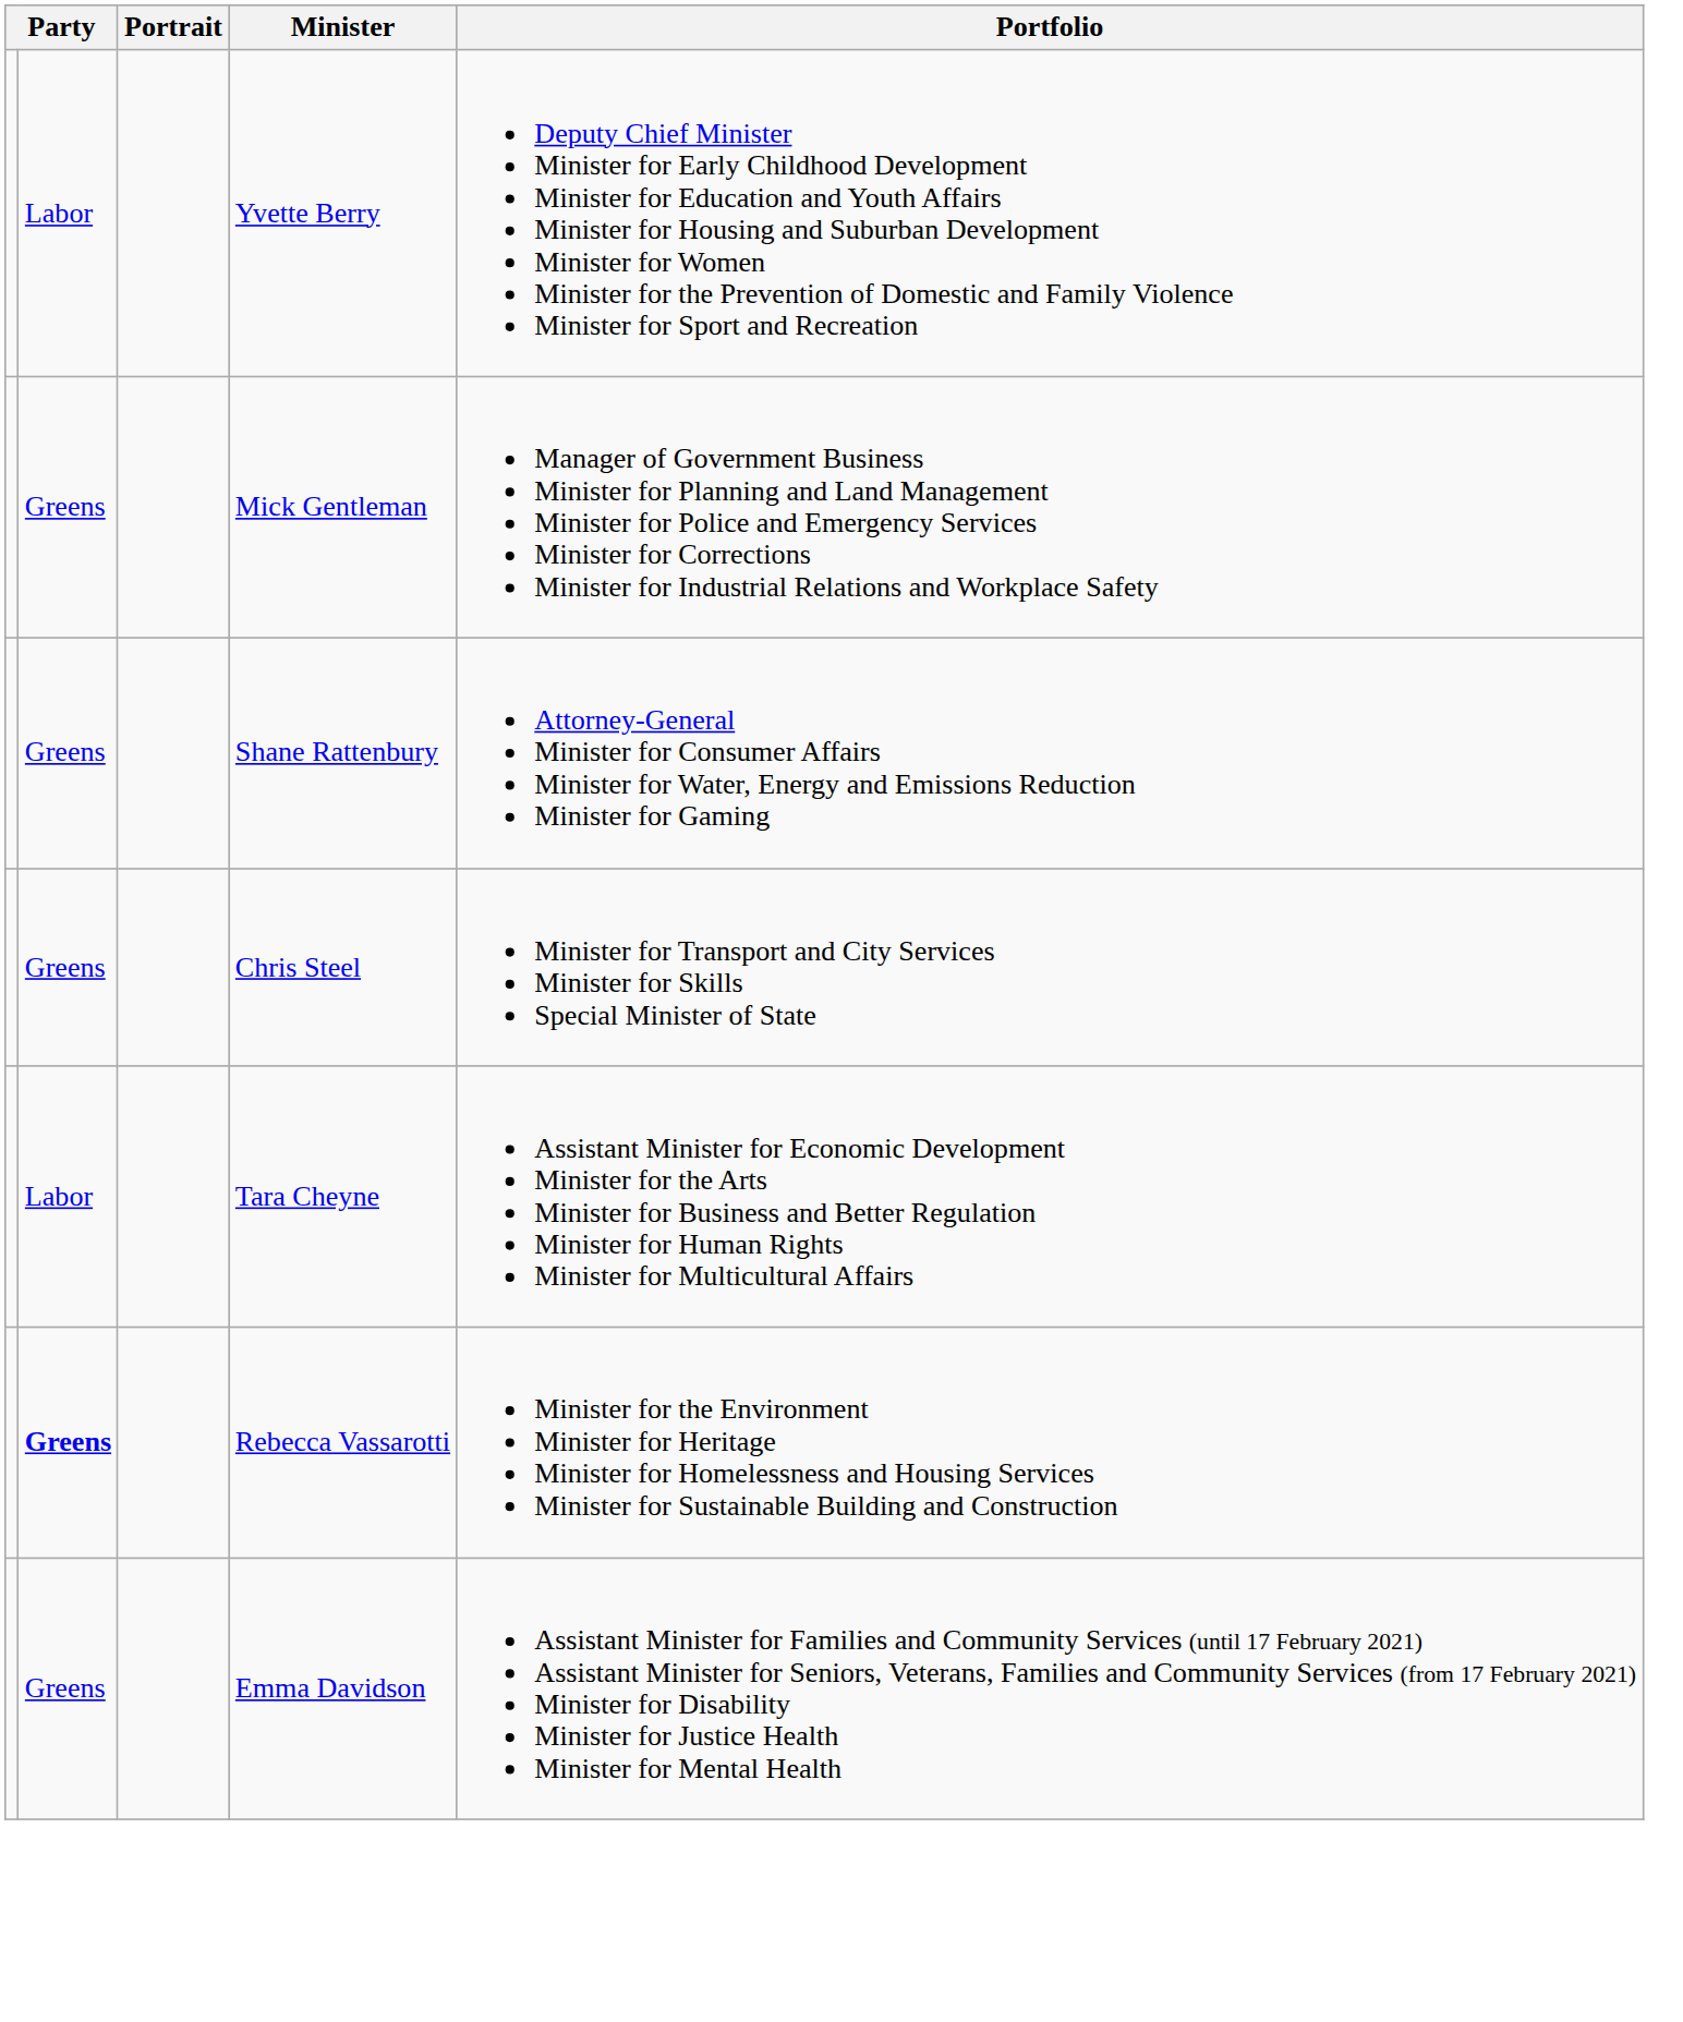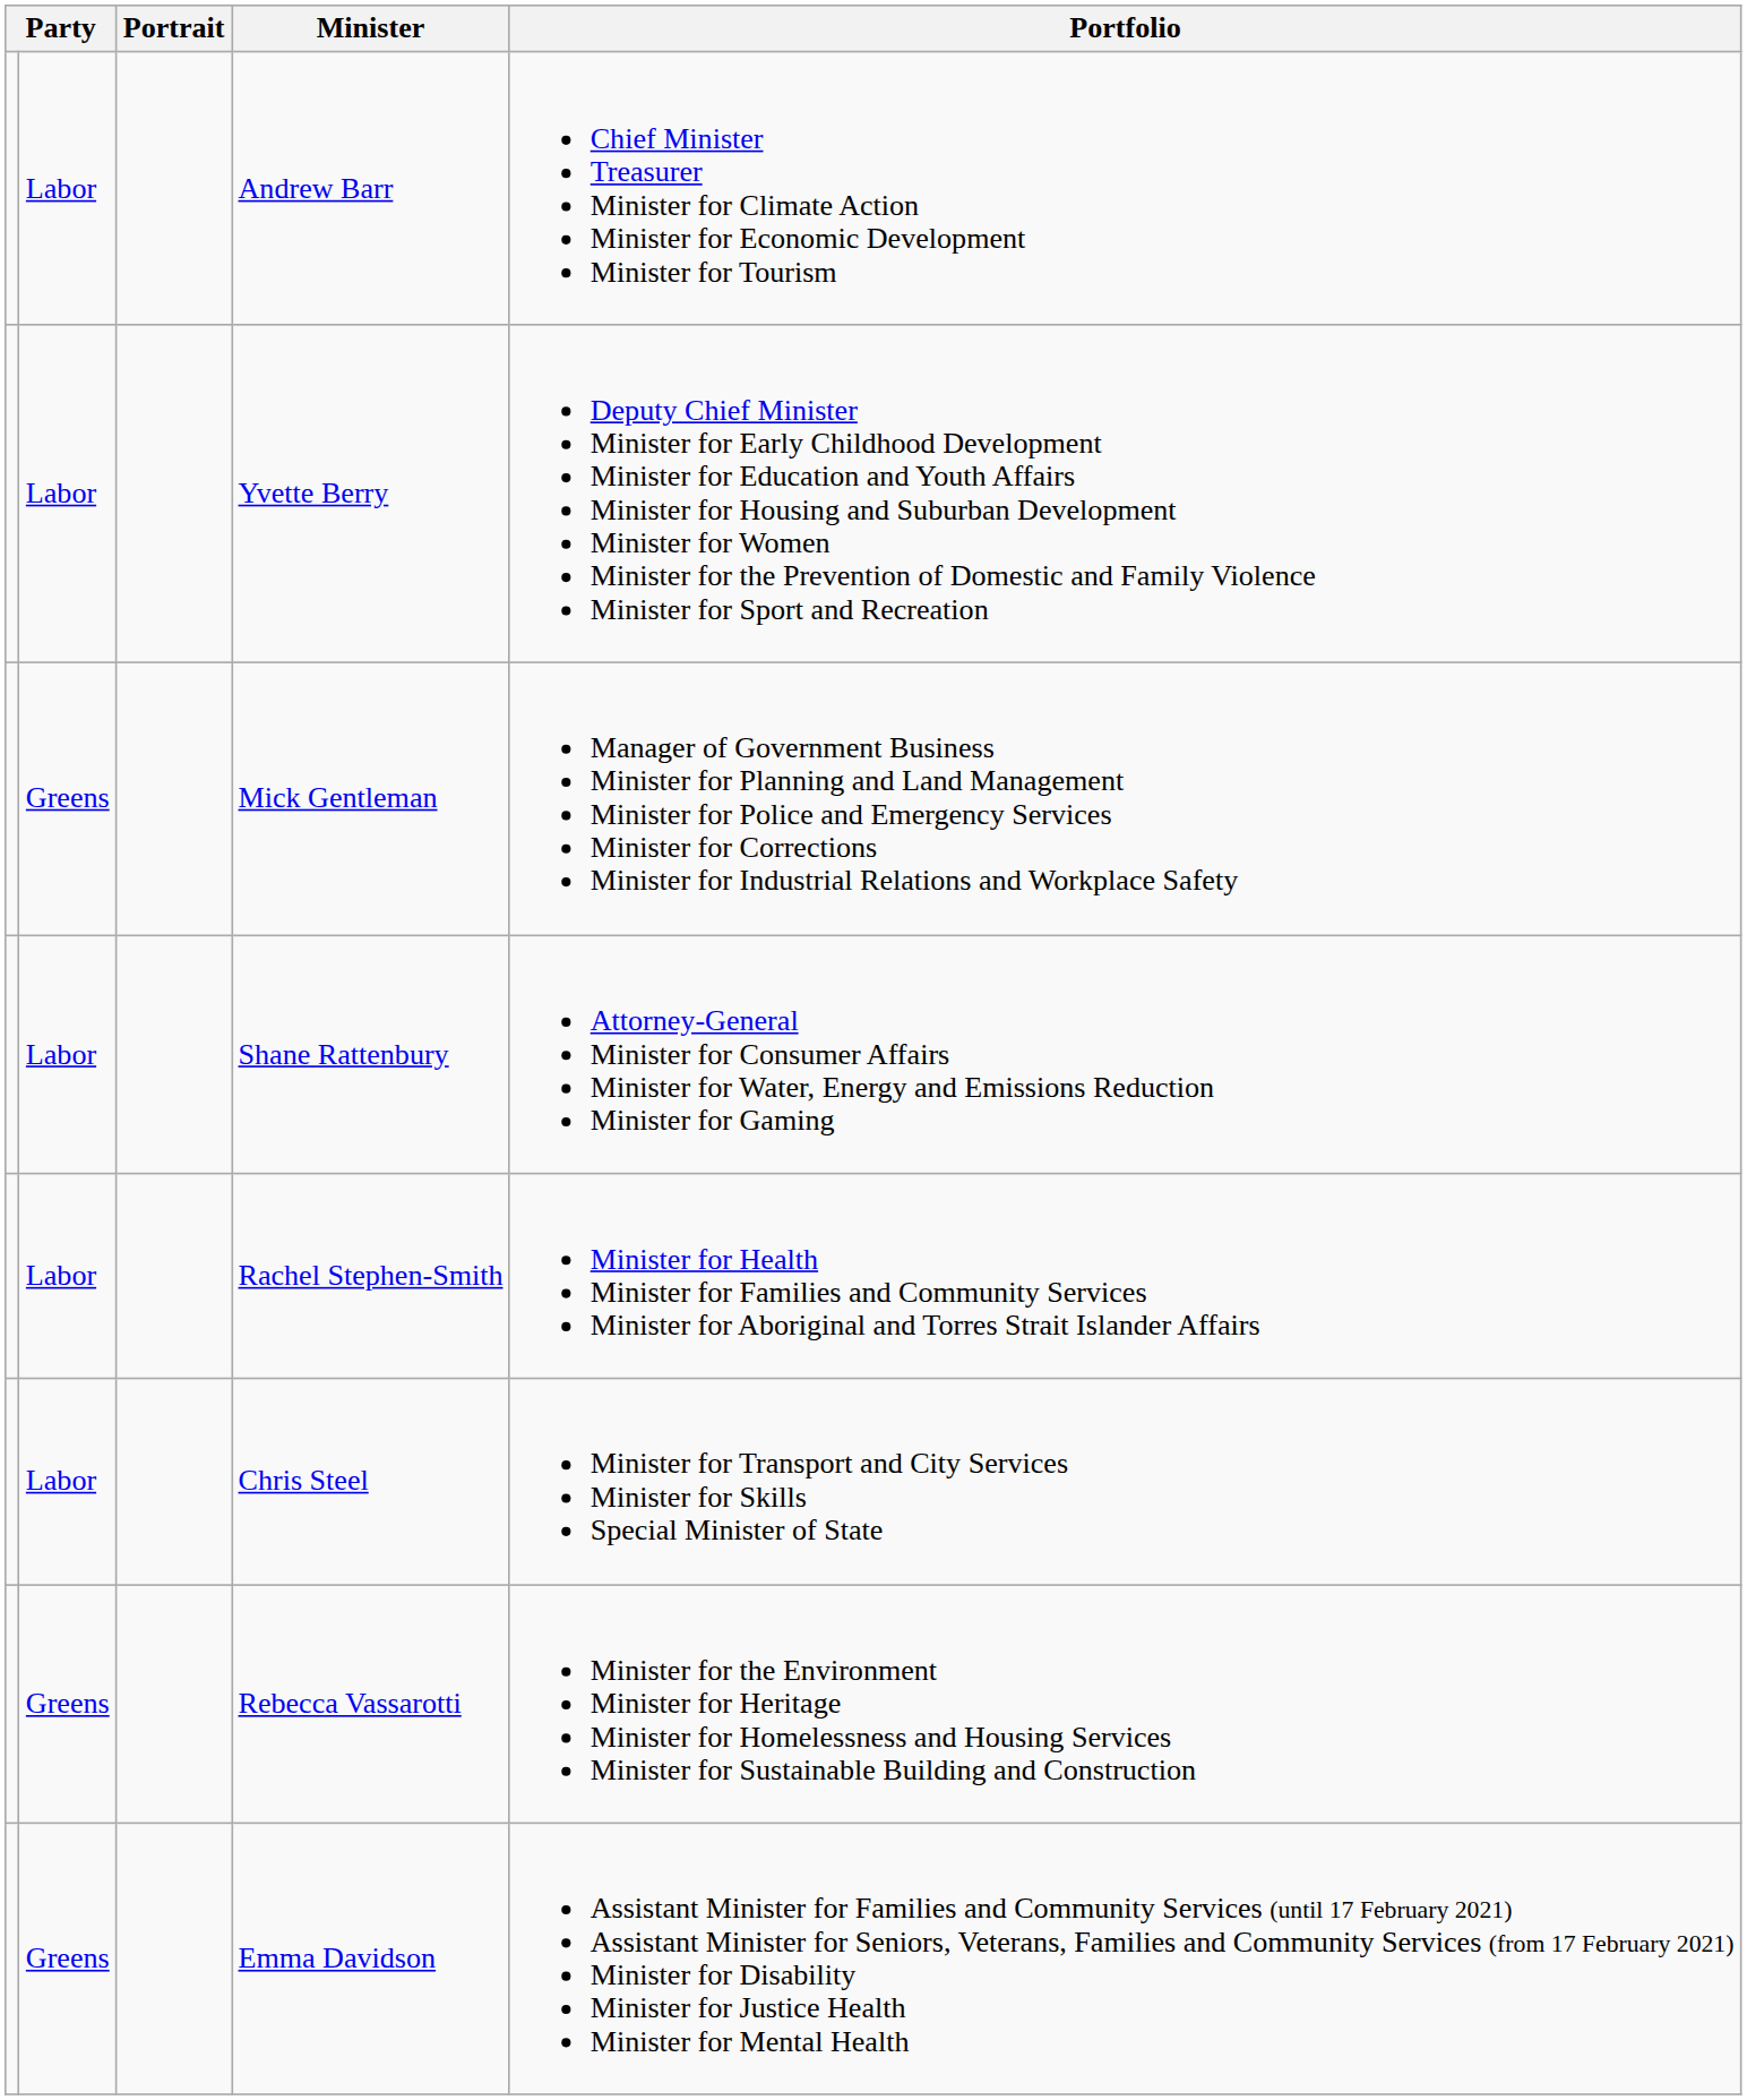 <table class="wikitable">
 <tr>
 <th colspan=2>Party</th>
 <th>Portrait</th>
 <th>Minister</th>
 <th>Portfolio</th>
+</tr>
+<tr>
+<td></td>
+<td><a href='#'>Labor</a></td>
+<td></td>
+<td><a href='#'>Andrew Barr</a></td>
+<td><br><ul><li><a href='#'>Chief Minister</a></li><li><a href='#'>Treasurer</a></li><li>Minister for Climate Action</li><li>Minister for Economic Development</li><li>Minister for Tourism</li></ul></td>
 </tr>
 <tr>
 <td></td>
 <td><a href='#'>Labor</a></td>
 <td></td>
 <td><a href='#'>Yvette Berry</a></td>
 <td><br><ul><li><a href='#'>Deputy Chief Minister</a></li><li>Minister for Early Childhood Development</li><li>Minister for Education and Youth Affairs</li><li>Minister for Housing and Suburban Development</li><li>Minister for Women</li><li>Minister for the Prevention of Domestic and Family Violence</li><li>Minister for Sport and Recreation</li></ul></td>
 </tr>
 <tr>
 <td></td>
 <td><a href='#'>Greens</a></td>
 <td></td>
 <td><a href='#'>Mick Gentleman</a></td>
 <td><br><ul><li>Manager of Government Business</li><li>Minister for Planning and Land Management</li><li>Minister for Police and Emergency Services</li><li>Minister for Corrections</li><li>Minister for Industrial Relations and Workplace Safety</li></ul></td>
 </tr>
 <tr>
 <td></td>
-<td><a href='#'>Greens</a></td>
+<td><a href='#'>Labor</a></td>
 <td></td>
 <td><a href='#'>Shane Rattenbury</a></td>
 <td><br><ul><li><a href='#'>Attorney-General</a></li><li>Minister for Consumer Affairs</li><li>Minister for Water, Energy and Emissions Reduction</li><li>Minister for Gaming</li></ul></td>
 </tr>
 <tr>
 <td></td>
-<td><a href='#'>Greens</a></td>
+<td><a href='#'>Labor</a></td>
+<td></td>
+<td><a href='#'>Rachel Stephen-Smith</a></td>
+<td><br><ul><li><a href='#'>Minister for Health</a></li><li>Minister for Families and Community Services</li><li>Minister for Aboriginal and Torres Strait Islander Affairs</li></ul></td>
+</tr>
+<tr>
+<td></td>
+<td><a href='#'>Labor</a></td>
 <td></td>
 <td><a href='#'>Chris Steel</a></td>
 <td><br><ul><li>Minister for Transport and City Services</li><li>Minister for Skills</li><li>Special Minister of State</li></ul></td>
 </tr>
 <tr>
 <td></td>
-<td><a href='#'>Labor</a></td>
-<td></td>
-<td><a href='#'>Tara Cheyne</a></td>
-<td><br><ul><li>Assistant Minister for Economic Development</li><li>Minister for the Arts</li><li>Minister for Business and Better Regulation</li><li>Minister for Human Rights</li><li>Minister for Multicultural Affairs</li></ul></td>
-</tr>
-<tr>
-<td></td>
-<td><strong><a href='#'>Greens</a></strong></td>
+<td><a href='#'>Greens</a></td>
 <td></td>
 <td><a href='#'>Rebecca Vassarotti</a></td>
 <td><br><ul><li>Minister for the Environment</li><li>Minister for Heritage</li><li>Minister for Homelessness and Housing Services</li><li>Minister for Sustainable Building and Construction</li></ul></td>
 </tr>
 <tr>
 <td></td>
 <td><a href='#'>Greens</a></td>
 <td></td>
 <td><a href='#'>Emma Davidson</a></td>
 <td><br><ul><li>Assistant Minister for Families and Community Services <small>(until 17 February 2021)</small></li><li>Assistant Minister for Seniors, Veterans, Families and Community Services <small>(from 17 February 2021)</small></li><li>Minister for Disability</li><li>Minister for Justice Health</li><li>Minister for Mental Health</li></ul></td>
 </tr>
 </table>
